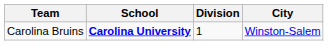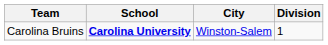 <table class="sortable wikitable">
 <tr>
 <th>Team</th>
 <th>School</th>
+<th>City</th>
 <th>Division</th>
-<th>City</th>
 </tr>
 <tr>
 <td>Carolina Bruins</td>
 <td><strong><a href='#'>Carolina University</a></strong></td>
+<td><a href='#'>Winston-Salem</a></td>
 <td>1</td>
-<td><a href='#'>Winston-Salem</a></td>
 </tr>
 </table>
